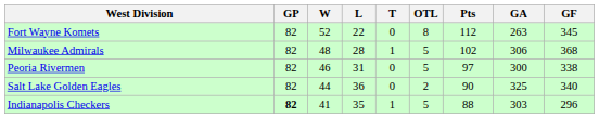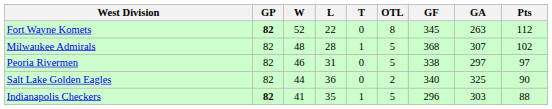 <table class="wikitable">
 <tr>
 <th width="40%">West Division</th>
 <th width="5%">GP</th>
 <th width="5%">W</th>
 <th width="5%">L</th>
 <th width="5%">T</th>
 <th width="5%">OTL</th>
+<th width="7.5%">GF</th>
+<th width="7.5%">GA</th>
 <th width="7.5%">Pts</th>
-<th width="7.5%">GA</th>
-<th width="7.5%">GF</th>
 </tr>
 <tr align="center" bgcolor="#CCFFCC">
 <td align="left"><a href='#'>Fort Wayne Komets</a></td>
-<td>82</td>
+<td><strong>82</strong></td>
 <td>52</td>
 <td>22</td>
 <td>0</td>
 <td>8</td>
+<td>345</td>
+<td>263</td>
 <td>112</td>
-<td>263</td>
-<td>345</td>
 </tr>
 <tr align="center" bgcolor="#CCFFCC">
 <td align="left"><a href='#'>Milwaukee Admirals</a></td>
 <td>82</td>
 <td>48</td>
 <td>28</td>
 <td>1</td>
 <td>5</td>
+<td>368</td>
+<td>307</td>
 <td>102</td>
-<td>306</td>
-<td>368</td>
 </tr>
 <tr align="center" bgcolor="#CCFFCC">
 <td align="left"><a href='#'>Peoria Rivermen</a></td>
 <td>82</td>
 <td>46</td>
 <td>31</td>
 <td>0</td>
 <td>5</td>
+<td>338</td>
+<td>297</td>
 <td>97</td>
-<td>300</td>
-<td>338</td>
 </tr>
 <tr align="center" bgcolor="#CCFFCC">
 <td align="left"><a href='#'>Salt Lake Golden Eagles</a></td>
 <td>82</td>
 <td>44</td>
 <td>36</td>
 <td>0</td>
 <td>2</td>
+<td>340</td>
+<td>325</td>
 <td>90</td>
-<td>325</td>
-<td>340</td>
 </tr>
 <tr align="center" bgcolor="#CCFFCC">
 <td align="left"><a href='#'>Indianapolis Checkers</a></td>
 <td><strong>82</strong></td>
 <td>41</td>
 <td>35</td>
 <td>1</td>
 <td>5</td>
+<td>296</td>
+<td>303</td>
 <td>88</td>
-<td>303</td>
-<td>296</td>
 </tr>
 </table>
